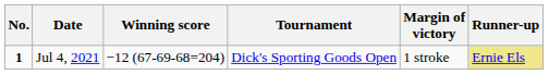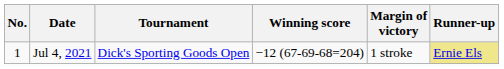 <table class="wikitable" style="font-size:95%;">
 <tr>
 <th>No.</th>
 <th>Date</th>
+<th>Tournament</th>
 <th>Winning score</th>
-<th>Tournament</th>
 <th>Margin of<br>victory</th>
 <th>Runner-up</th>
 </tr>
 <tr>
-<td align=center><strong>1</strong></td>
+<td align=center>1</td>
 <td align=right>Jul 4, <a href='#'>2021</a></td>
+<td><a href='#'>Dick's Sporting Goods Open</a></td>
 <td>−12 (67-69-68=204)</td>
-<td><a href='#'>Dick's Sporting Goods Open</a></td>
 <td>1 stroke</td>
 <td style="background: khaki;"> <a href='#'>Ernie Els</a></td>
 </tr>
 </table>
